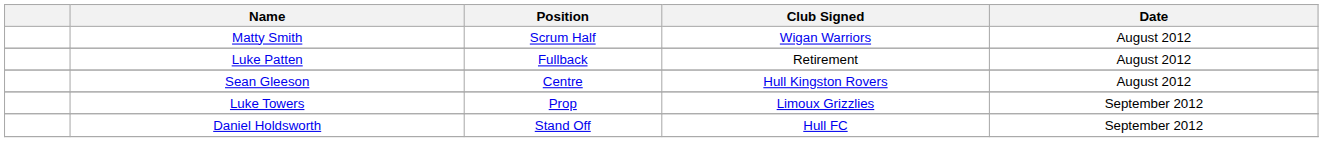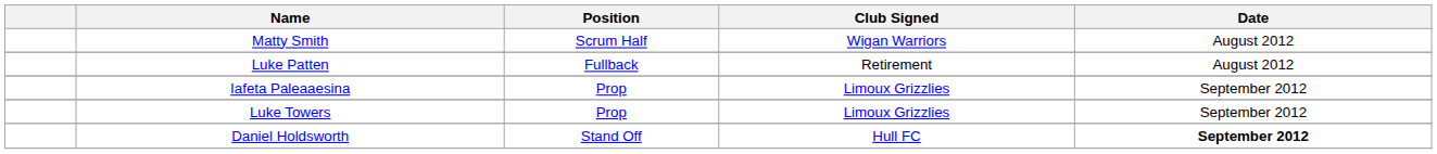 <table class="wikitable sortable" width="100%" style="font-size:80%">
 <tr bgcolor="#efefef">
 <th width=5%></th>
 <th width=30%>Name</th>
 <th !width=30%>Position</th>
 <th width=25%>Club Signed</th>
 <th width=25%>Date</th>
 </tr>
 <tr bgcolor=#FFFFFF>
 <td align=center></td>
 <td align=center><a href='#'>Matty Smith</a></td>
 <td align=center><a href='#'>Scrum Half</a></td>
 <td align=center><a href='#'>Wigan Warriors</a></td>
 <td align=center>August 2012</td>
 </tr>
 <tr>
 </tr>
 <tr bgcolor=#FFFFFF>
 <td align=center></td>
 <td align=center><a href='#'>Luke Patten</a></td>
 <td align=center><a href='#'>Fullback</a></td>
 <td align=center>Retirement</td>
 <td align=center>August 2012</td>
 </tr>
 <tr>
 </tr>
+<tr>
+</tr>
 <tr bgcolor=#FFFFFF>
 <td align=center></td>
-<td align=center><a href='#'>Sean Gleeson</a></td>
-<td align=center><a href='#'>Centre</a></td>
-<td align=center><a href='#'>Hull Kingston Rovers</a></td>
-<td align=center>August 2012</td>
-</tr>
-<tr>
+<td align=center><a href='#'>Iafeta Paleaaesina</a></td>
+<td align=center><a href='#'>Prop</a></td>
+<td align=center><a href='#'>Limoux Grizzlies</a></td>
+<td align=center>September 2012</td>
 </tr>
 <tr>
 </tr>
 <tr bgcolor=#FFFFFF>
 <td align=center></td>
 <td align=center><a href='#'>Luke Towers</a></td>
 <td align=center><a href='#'>Prop</a></td>
 <td align=center><a href='#'>Limoux Grizzlies</a></td>
 <td align=center>September 2012</td>
 </tr>
 <tr>
 </tr>
 <tr bgcolor=#FFFFFF>
 <td align=center></td>
 <td align=center><a href='#'>Daniel Holdsworth</a></td>
 <td align=center><a href='#'>Stand Off</a></td>
 <td align=center><a href='#'>Hull FC</a></td>
-<td align=center>September 2012</td>
+<td align=center><strong>September 2012</strong></td>
 </tr>
 <tr>
 </tr>
 </table>
